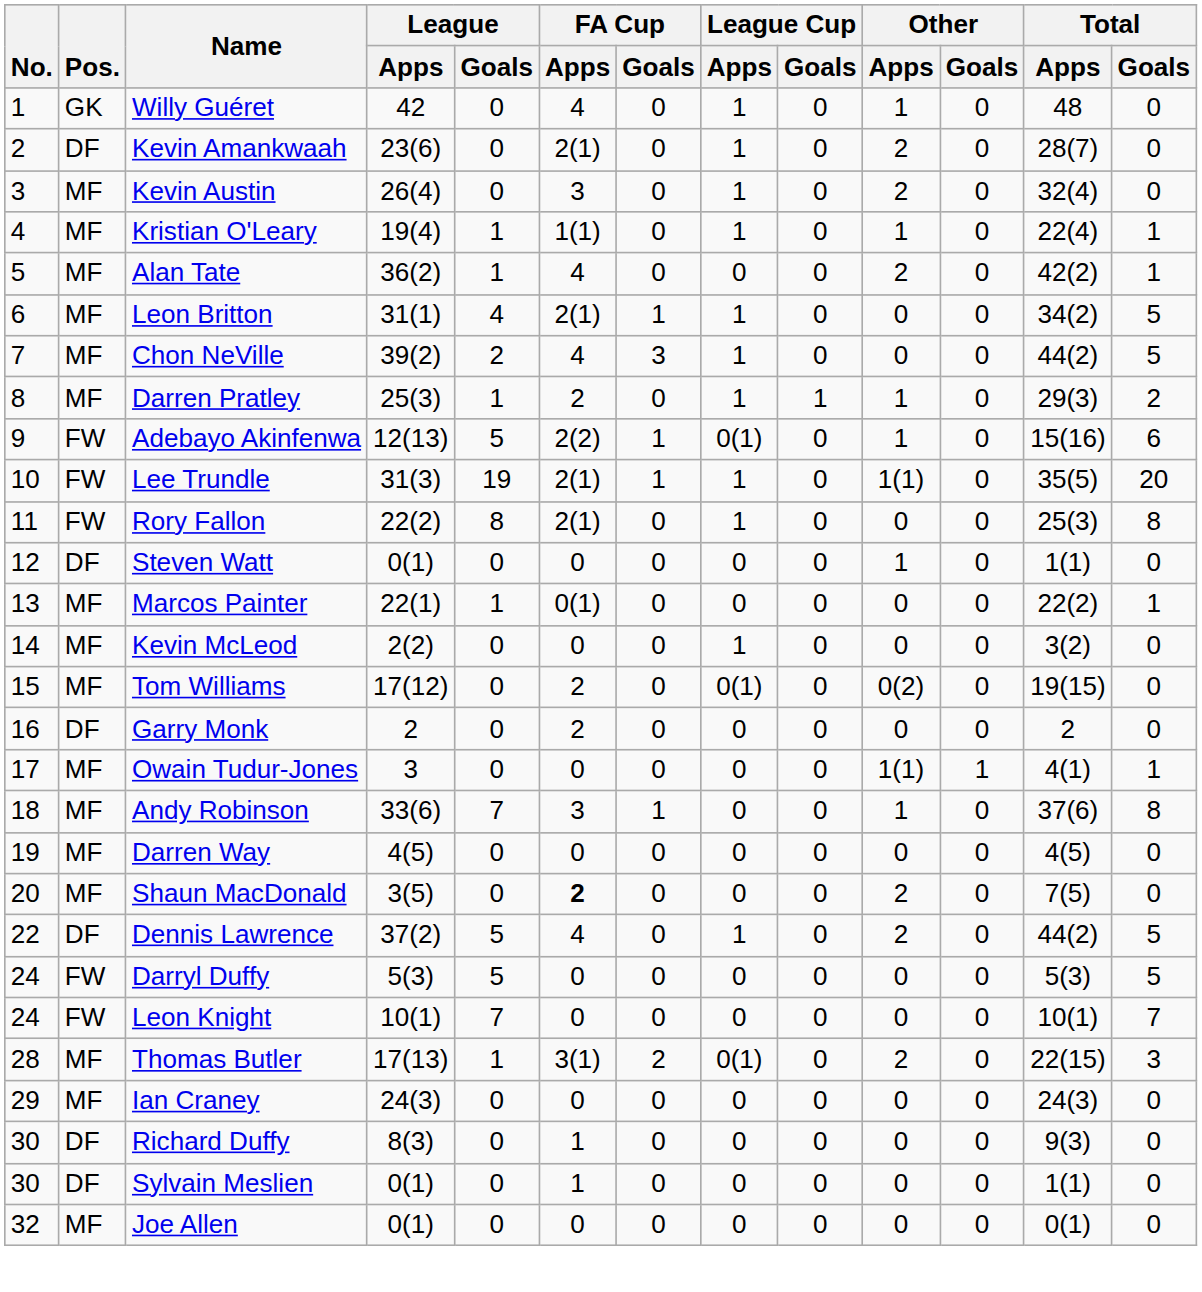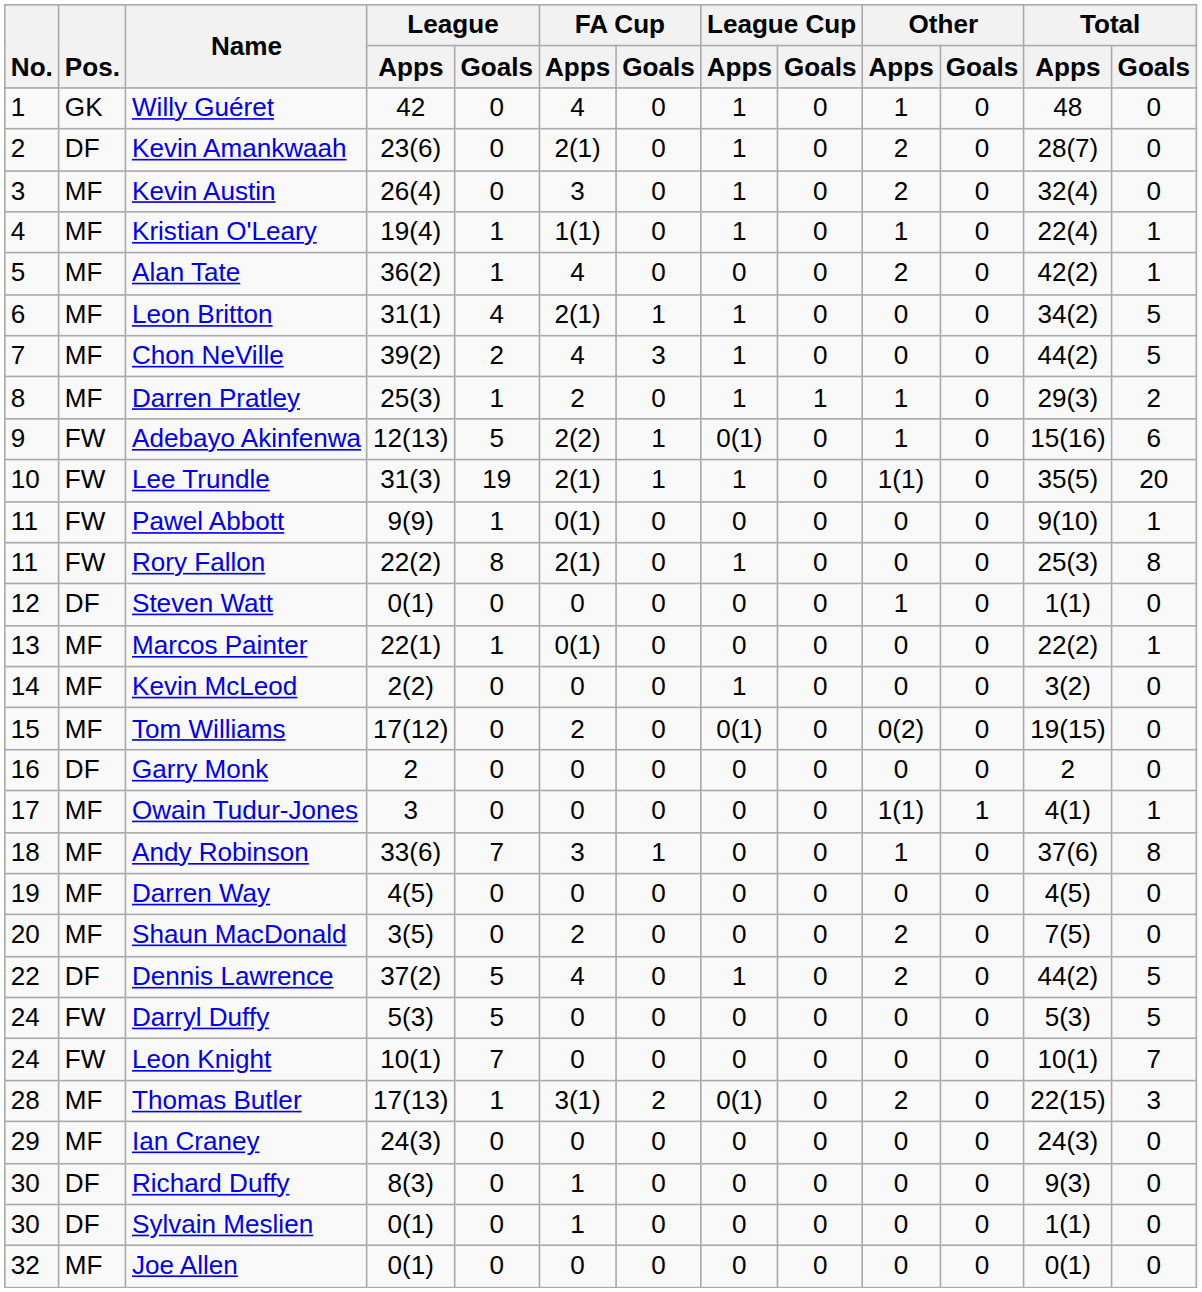 <table class="wikitable" style="text-align:center">
 <tr>
 <th rowspan="2" valign="bottom">No.</th>
 <th rowspan="2" valign="bottom">Pos.</th>
 <th rowspan="2">Name</th>
 <th colspan="2" width="85">League</th>
 <th colspan="2" width="85">FA Cup</th>
 <th colspan="2" width="85">League Cup</th>
 <th colspan="2" width="85">Other</th>
 <th colspan="2" width="85">Total</th>
 </tr>
 <tr>
 <th>Apps</th>
 <th>Goals</th>
 <th>Apps</th>
 <th>Goals</th>
 <th>Apps</th>
 <th>Goals</th>
 <th>Apps</th>
 <th>Goals</th>
 <th>Apps</th>
 <th>Goals</th>
 </tr>
 <tr>
 <td align="left">1</td>
 <td align="left">GK</td>
 <td align="left"> <a href='#'>Willy Guéret</a></td>
 <td>42</td>
 <td>0</td>
 <td>4</td>
 <td>0</td>
 <td>1</td>
 <td>0</td>
 <td>1</td>
 <td>0</td>
 <td>48</td>
 <td>0</td>
 </tr>
 <tr>
 <td align="left">2</td>
 <td align="left">DF</td>
 <td align="left"> <a href='#'>Kevin Amankwaah</a></td>
 <td>23(6)</td>
 <td>0</td>
 <td>2(1)</td>
 <td>0</td>
 <td>1</td>
 <td>0</td>
 <td>2</td>
 <td>0</td>
 <td>28(7)</td>
 <td>0</td>
 </tr>
 <tr>
 <td align="left">3</td>
 <td align="left">MF</td>
 <td align="left"> <a href='#'>Kevin Austin</a></td>
 <td>26(4)</td>
 <td>0</td>
 <td>3</td>
 <td>0</td>
 <td>1</td>
 <td>0</td>
 <td>2</td>
 <td>0</td>
 <td>32(4)</td>
 <td>0</td>
 </tr>
 <tr>
 <td align="left">4</td>
 <td align="left">MF</td>
 <td align="left"> <a href='#'>Kristian O'Leary</a></td>
 <td>19(4)</td>
 <td>1</td>
 <td>1(1)</td>
 <td>0</td>
 <td>1</td>
 <td>0</td>
 <td>1</td>
 <td>0</td>
 <td>22(4)</td>
 <td>1</td>
 </tr>
 <tr>
 <td align="left">5</td>
 <td align="left">MF</td>
 <td align="left"> <a href='#'>Alan Tate</a></td>
 <td>36(2)</td>
 <td>1</td>
 <td>4</td>
 <td>0</td>
 <td>0</td>
 <td>0</td>
 <td>2</td>
 <td>0</td>
 <td>42(2)</td>
 <td>1</td>
 </tr>
 <tr>
 <td align="left">6</td>
 <td align="left">MF</td>
 <td align="left"> <a href='#'>Leon Britton</a></td>
 <td>31(1)</td>
 <td>4</td>
 <td>2(1)</td>
 <td>1</td>
 <td>1</td>
 <td>0</td>
 <td>0</td>
 <td>0</td>
 <td>34(2)</td>
 <td>5</td>
 </tr>
 <tr>
 <td align="left">7</td>
 <td align="left">MF</td>
 <td align="left"> <a href='#'>Chon NeVille</a></td>
 <td>39(2)</td>
 <td>2</td>
 <td>4</td>
 <td>3</td>
 <td>1</td>
 <td>0</td>
 <td>0</td>
 <td>0</td>
 <td>44(2)</td>
 <td>5</td>
 </tr>
 <tr>
 <td align="left">8</td>
 <td align="left">MF</td>
 <td align="left"> <a href='#'>Darren Pratley</a></td>
 <td>25(3)</td>
 <td>1</td>
 <td>2</td>
 <td>0</td>
 <td>1</td>
 <td>1</td>
 <td>1</td>
 <td>0</td>
 <td>29(3)</td>
 <td>2</td>
 </tr>
 <tr>
 <td align="left">9</td>
 <td align="left">FW</td>
 <td align="left"> <a href='#'>Adebayo Akinfenwa</a></td>
 <td>12(13)</td>
 <td>5</td>
 <td>2(2)</td>
 <td>1</td>
 <td>0(1)</td>
 <td>0</td>
 <td>1</td>
 <td>0</td>
 <td>15(16)</td>
 <td>6</td>
 </tr>
 <tr>
 <td align="left">10</td>
 <td align="left">FW</td>
 <td align="left"> <a href='#'>Lee Trundle</a></td>
 <td>31(3)</td>
 <td>19</td>
 <td>2(1)</td>
 <td>1</td>
 <td>1</td>
 <td>0</td>
 <td>1(1)</td>
 <td>0</td>
 <td>35(5)</td>
 <td>20</td>
 </tr>
 <tr>
 <td align="left">11</td>
 <td align="left">FW</td>
+<td align="left"> <a href='#'>Pawel Abbott</a></td>
+<td>9(9)</td>
+<td>1</td>
+<td>0(1)</td>
+<td>0</td>
+<td>0</td>
+<td>0</td>
+<td>0</td>
+<td>0</td>
+<td>9(10)</td>
+<td>1</td>
+</tr>
+<tr>
+<td align="left">11</td>
+<td align="left">FW</td>
 <td align="left"> <a href='#'>Rory Fallon</a></td>
 <td>22(2)</td>
 <td>8</td>
 <td>2(1)</td>
 <td>0</td>
 <td>1</td>
 <td>0</td>
 <td>0</td>
 <td>0</td>
 <td>25(3)</td>
 <td>8</td>
 </tr>
 <tr>
 <td align="left">12</td>
 <td align="left">DF</td>
 <td align="left"> <a href='#'>Steven Watt</a></td>
 <td>0(1)</td>
 <td>0</td>
 <td>0</td>
 <td>0</td>
 <td>0</td>
 <td>0</td>
 <td>1</td>
 <td>0</td>
 <td>1(1)</td>
 <td>0</td>
 </tr>
 <tr>
 <td align="left">13</td>
 <td align="left">MF</td>
 <td align="left"> <a href='#'>Marcos Painter</a></td>
 <td>22(1)</td>
 <td>1</td>
 <td>0(1)</td>
 <td>0</td>
 <td>0</td>
 <td>0</td>
 <td>0</td>
 <td>0</td>
 <td>22(2)</td>
 <td>1</td>
 </tr>
 <tr>
 <td align="left">14</td>
 <td align="left">MF</td>
 <td align="left"> <a href='#'>Kevin McLeod</a></td>
 <td>2(2)</td>
 <td>0</td>
 <td>0</td>
 <td>0</td>
 <td>1</td>
 <td>0</td>
 <td>0</td>
 <td>0</td>
 <td>3(2)</td>
 <td>0</td>
 </tr>
 <tr>
 <td align="left">15</td>
 <td align="left">MF</td>
 <td align="left"> <a href='#'>Tom Williams</a></td>
 <td>17(12)</td>
 <td>0</td>
 <td>2</td>
 <td>0</td>
 <td>0(1)</td>
 <td>0</td>
 <td>0(2)</td>
 <td>0</td>
 <td>19(15)</td>
 <td>0</td>
 </tr>
 <tr>
 <td align="left">16</td>
 <td align="left">DF</td>
 <td align="left"> <a href='#'>Garry Monk</a></td>
 <td>2</td>
 <td>0</td>
-<td>2</td>
+<td>0</td>
 <td>0</td>
 <td>0</td>
 <td>0</td>
 <td>0</td>
 <td>0</td>
 <td>2</td>
 <td>0</td>
 </tr>
 <tr>
 <td align="left">17</td>
 <td align="left">MF</td>
 <td align="left"> <a href='#'>Owain Tudur-Jones</a></td>
 <td>3</td>
 <td>0</td>
 <td>0</td>
 <td>0</td>
 <td>0</td>
 <td>0</td>
 <td>1(1)</td>
 <td>1</td>
 <td>4(1)</td>
 <td>1</td>
 </tr>
 <tr>
 <td align="left">18</td>
 <td align="left">MF</td>
 <td align="left"> <a href='#'>Andy Robinson</a></td>
 <td>33(6)</td>
 <td>7</td>
 <td>3</td>
 <td>1</td>
 <td>0</td>
 <td>0</td>
 <td>1</td>
 <td>0</td>
 <td>37(6)</td>
 <td>8</td>
 </tr>
 <tr>
 <td align="left">19</td>
 <td align="left">MF</td>
 <td align="left"> <a href='#'>Darren Way</a></td>
 <td>4(5)</td>
 <td>0</td>
 <td>0</td>
 <td>0</td>
 <td>0</td>
 <td>0</td>
 <td>0</td>
 <td>0</td>
 <td>4(5)</td>
 <td>0</td>
 </tr>
 <tr>
 <td align="left">20</td>
 <td align="left">MF</td>
 <td align="left"> <a href='#'>Shaun MacDonald</a></td>
 <td>3(5)</td>
 <td>0</td>
-<td><strong>2</strong></td>
+<td>2</td>
 <td>0</td>
 <td>0</td>
 <td>0</td>
 <td>2</td>
 <td>0</td>
 <td>7(5)</td>
 <td>0</td>
 </tr>
 <tr>
 <td align="left">22</td>
 <td align="left">DF</td>
 <td align="left"> <a href='#'>Dennis Lawrence</a></td>
 <td>37(2)</td>
 <td>5</td>
 <td>4</td>
 <td>0</td>
 <td>1</td>
 <td>0</td>
 <td>2</td>
 <td>0</td>
 <td>44(2)</td>
 <td>5</td>
 </tr>
 <tr>
 <td align="left">24</td>
 <td align="left">FW</td>
 <td align="left"> <a href='#'>Darryl Duffy</a></td>
 <td>5(3)</td>
 <td>5</td>
 <td>0</td>
 <td>0</td>
 <td>0</td>
 <td>0</td>
 <td>0</td>
 <td>0</td>
 <td>5(3)</td>
 <td>5</td>
 </tr>
 <tr>
 <td align="left">24</td>
 <td align="left">FW</td>
 <td align="left"> <a href='#'>Leon Knight</a></td>
 <td>10(1)</td>
 <td>7</td>
 <td>0</td>
 <td>0</td>
 <td>0</td>
 <td>0</td>
 <td>0</td>
 <td>0</td>
 <td>10(1)</td>
 <td>7</td>
 </tr>
 <tr>
 <td align="left">28</td>
 <td align="left">MF</td>
 <td align="left"> <a href='#'>Thomas Butler</a></td>
 <td>17(13)</td>
 <td>1</td>
 <td>3(1)</td>
 <td>2</td>
 <td>0(1)</td>
 <td>0</td>
 <td>2</td>
 <td>0</td>
 <td>22(15)</td>
 <td>3</td>
 </tr>
 <tr>
 <td align="left">29</td>
 <td align="left">MF</td>
 <td align="left"> <a href='#'>Ian Craney</a></td>
 <td>24(3)</td>
 <td>0</td>
 <td>0</td>
 <td>0</td>
 <td>0</td>
 <td>0</td>
 <td>0</td>
 <td>0</td>
 <td>24(3)</td>
 <td>0</td>
 </tr>
 <tr>
 <td align="left">30</td>
 <td align="left">DF</td>
 <td align="left"> <a href='#'>Richard Duffy</a></td>
 <td>8(3)</td>
 <td>0</td>
 <td>1</td>
 <td>0</td>
 <td>0</td>
 <td>0</td>
 <td>0</td>
 <td>0</td>
 <td>9(3)</td>
 <td>0</td>
 </tr>
 <tr>
 <td align="left">30</td>
 <td align="left">DF</td>
 <td align="left"> <a href='#'>Sylvain Meslien</a></td>
 <td>0(1)</td>
 <td>0</td>
 <td>1</td>
 <td>0</td>
 <td>0</td>
 <td>0</td>
 <td>0</td>
 <td>0</td>
 <td>1(1)</td>
 <td>0</td>
 </tr>
 <tr>
 <td align="left">32</td>
 <td align="left">MF</td>
 <td align="left"> <a href='#'>Joe Allen</a></td>
 <td>0(1)</td>
 <td>0</td>
 <td>0</td>
 <td>0</td>
 <td>0</td>
 <td>0</td>
 <td>0</td>
 <td>0</td>
 <td>0(1)</td>
 <td>0</td>
 </tr>
 </table>
